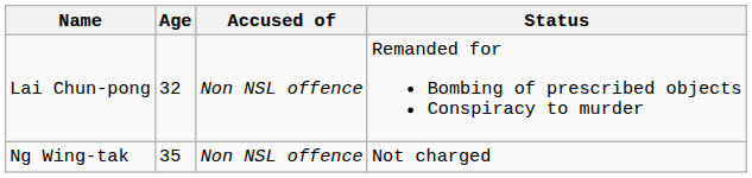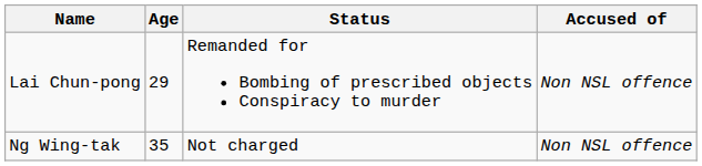 <table class="wikitable">
 <tr>
 <th>Name</th>
 <th>Age</th>
+<th>Status</th>
 <th>Accused of</th>
-<th>Status</th>
 </tr>
 <tr>
 <td>Lai Chun-pong</td>
-<td>32</td>
+<td>29</td>
+<td>Remanded for<br><ul><li>Bombing of prescribed objects</li><li>Conspiracy to murder</li></ul></td>
 <td><em>Non NSL offence</em></td>
-<td>Remanded for<br><ul><li>Bombing of prescribed objects</li><li>Conspiracy to murder</li></ul></td>
 </tr>
 <tr>
 <td>Ng Wing-tak</td>
 <td>35</td>
+<td>Not charged</td>
 <td><em>Non NSL offence</em></td>
-<td>Not charged</td>
 </tr>
 </table>
